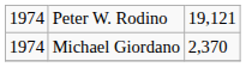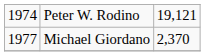 <table class="wikitable">
 <tr>
 <td>1974</td>
 <td>Peter W. Rodino</td>
 <td>19,121</td>
 </tr>
 <tr>
-<td>1974</td>
+<td>1977</td>
 <td>Michael Giordano</td>
 <td>2,370</td>
 </tr>
 <tr>
 </tr>
 </table>
